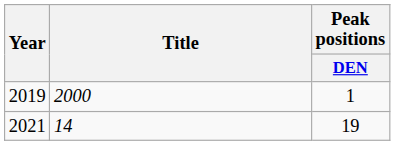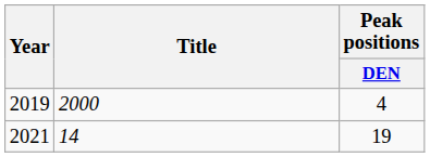 <table class="wikitable">
 <tr>
 <th rowspan="2" style="text-align:center; width:10px;">Year</th>
 <th rowspan="2" style="text-align:center; width:220px;">Title</th>
 <th style="text-align:center; width:20px;">Peak positions</th>
 </tr>
 <tr>
 <th scope="col" style="width:3em;font-size:90%;"><a href='#'>DEN</a><br></th>
 </tr>
 <tr>
 <td style="text-align:center;">2019</td>
 <td><em>2000</em></td>
-<td style="text-align:center;">1<br></td>
+<td style="text-align:center;">4<br></td>
 </tr>
 <tr>
 <td style="text-align:center;">2021</td>
 <td><em>14</em></td>
 <td style="text-align:center;">19<br></td>
 </tr>
 </table>
